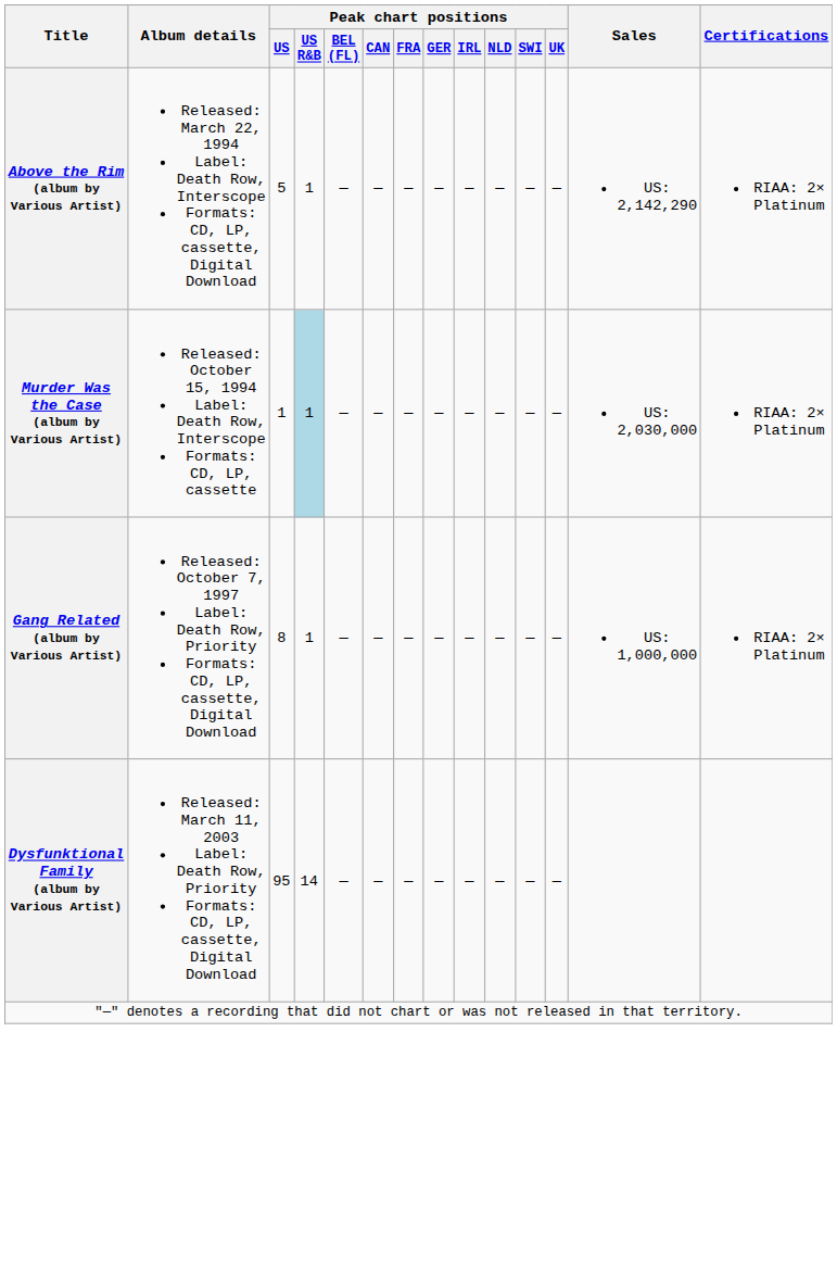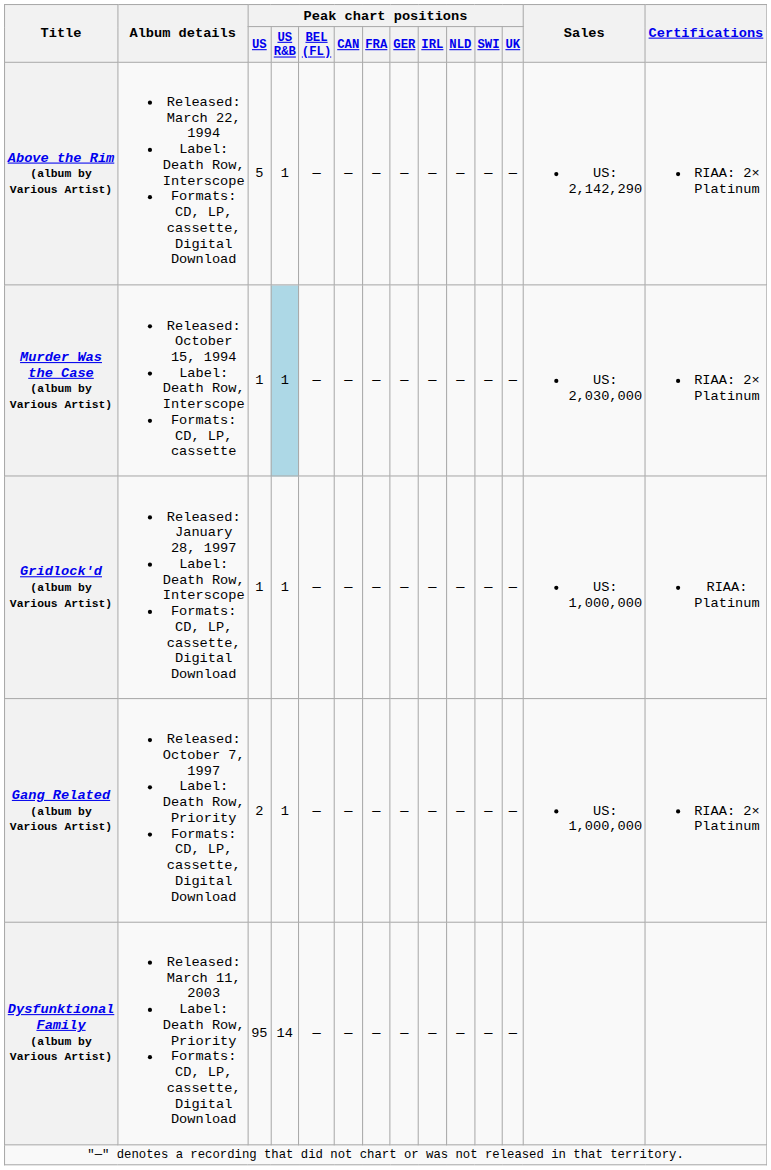 <table class="wikitable plainrowheaders" style="text-align:center;">
 <tr>
 <th scope="col" rowspan="2" style="width:14em;">Title</th>
 <th scope="col" rowspan="2" style="width:19em;">Album details</th>
 <th scope="col" colspan="10">Peak chart positions</th>
 <th scope="col" rowspan="2">Sales</th>
 <th scope="col" rowspan="2" style="width:12em;"><a href='#'>Certifications</a></th>
 </tr>
 <tr>
 <th scope="col" style="width:2.9em;font-size:90%;"><a href='#'>US</a></th>
 <th scope="col" style="width:2.9em;font-size:90%;"><a href='#'>US<br>R&B</a></th>
 <th scope="col" style="width:2.9em;font-size:90%;"><a href='#'>BEL<br>(FL)</a></th>
 <th scope="col" style="width:2.9em;font-size:90%;"><a href='#'>CAN</a></th>
 <th scope="col" style="width:2.9em;font-size:90%;"><a href='#'>FRA</a></th>
 <th scope="col" style="width:2.9em;font-size:90%;"><a href='#'>GER</a></th>
 <th scope="col" style="width:2.9em;font-size:90%;"><a href='#'>IRL</a></th>
 <th scope="col" style="width:2.9em;font-size:90%;"><a href='#'>NLD</a></th>
 <th scope="col" style="width:2.9em;font-size:90%;"><a href='#'>SWI</a></th>
 <th scope="col" style="width:2.9em;font-size:90%;"><a href='#'>UK</a></th>
 </tr>
 <tr>
 <th scope="row"><em><a href='#'>Above the Rim</a></em><br><small>(album by Various Artist)</small></th>
 <td><br><ul><li>Released: March 22, 1994</li><li>Label: Death Row, Interscope</li><li>Formats: CD, LP, cassette, Digital Download</li></ul></td>
 <td>5</td>
 <td>1</td>
 <td>—</td>
 <td>—</td>
 <td>—</td>
 <td>—</td>
 <td>—</td>
 <td>—</td>
 <td>—</td>
 <td>—</td>
 <td><br><ul><li>US: 2,142,290</li></ul></td>
 <td><br><ul><li>RIAA: 2× Platinum</li></ul></td>
 </tr>
 <tr>
 <th scope="row"><em><a href='#'>Murder Was the Case</a></em><br><small>(album by Various Artist)</small></th>
 <td><br><ul><li>Released: October 15, 1994</li><li>Label: Death Row, Interscope</li><li>Formats: CD, LP, cassette</li></ul></td>
 <td>1</td>
 <td style="background: lightblue;">1</td>
 <td>—</td>
 <td>—</td>
 <td>—</td>
 <td>—</td>
 <td>—</td>
 <td>—</td>
 <td>—</td>
 <td>—</td>
 <td><br><ul><li>US: 2,030,000</li></ul></td>
 <td><br><ul><li>RIAA: 2× Platinum</li></ul></td>
 </tr>
 <tr>
+<th scope="row"><em><a href='#'>Gridlock'd</a></em><br><small>(album by Various Artist)</small></th>
+<td><br><ul><li>Released: January 28, 1997</li><li>Label: Death Row, Interscope</li><li>Formats: CD, LP, cassette, Digital Download</li></ul></td>
+<td>1</td>
+<td>1</td>
+<td>—</td>
+<td>—</td>
+<td>—</td>
+<td>—</td>
+<td>—</td>
+<td>—</td>
+<td>—</td>
+<td>—</td>
+<td><br><ul><li>US: 1,000,000</li></ul></td>
+<td><br><ul><li>RIAA: Platinum</li></ul></td>
+</tr>
+<tr>
 <th scope="row"><em><a href='#'>Gang Related</a></em><br><small>(album by Various Artist)</small></th>
 <td><br><ul><li>Released: October 7, 1997</li><li>Label: Death Row, Priority</li><li>Formats: CD, LP, cassette, Digital Download</li></ul></td>
-<td>8</td>
+<td>2</td>
 <td>1</td>
 <td>—</td>
 <td>—</td>
 <td>—</td>
 <td>—</td>
 <td>—</td>
 <td>—</td>
 <td>—</td>
 <td>—</td>
 <td><br><ul><li>US: 1,000,000</li></ul></td>
 <td><br><ul><li>RIAA: 2× Platinum</li></ul></td>
 </tr>
 <tr>
 <th scope="row"><em><a href='#'>Dysfunktional Family</a></em><br><small>(album by Various Artist)</small></th>
 <td><br><ul><li>Released: March 11, 2003</li><li>Label: Death Row, Priority</li><li>Formats: CD, LP, cassette, Digital Download</li></ul></td>
 <td>95</td>
 <td>14</td>
 <td>—</td>
 <td>—</td>
 <td>—</td>
 <td>—</td>
 <td>—</td>
 <td>—</td>
 <td>—</td>
 <td>—</td>
 <td></td>
 <td></td>
 </tr>
 <tr>
 <td colspan="14" style="font-size:90%">"—" denotes a recording that did not chart or was not released in that territory.</td>
 </tr>
 </table>
